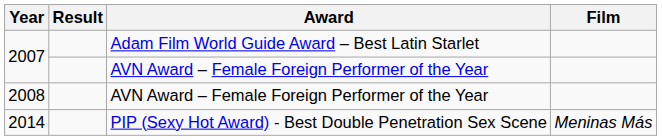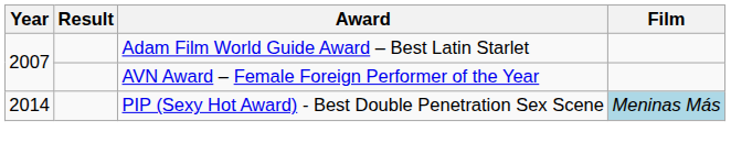 <table class="wikitable">
 <tr>
 <th>Year</th>
 <th>Result</th>
 <th>Award</th>
 <th>Film</th>
 </tr>
 <tr>
 <td rowspan="2">2007</td>
 <td></td>
 <td><a href='#'>Adam Film World Guide Award</a> – Best Latin Starlet</td>
 <td></td>
 </tr>
 <tr>
 <td></td>
 <td><a href='#'>AVN Award</a> – <a href='#'>Female Foreign Performer of the Year</a></td>
 <td></td>
 </tr>
 <tr>
-<td>2008</td>
-<td></td>
-<td>AVN Award – Female Foreign Performer of the Year</td>
-<td></td>
-</tr>
-<tr>
 <td>2014</td>
 <td></td>
 <td><a href='#'>PIP (Sexy Hot Award)</a> - Best Double Penetration Sex Scene</td>
-<td><em>Meninas Más</em></td>
+<td style="background: lightblue;"><em>Meninas Más</em></td>
 </tr>
 </table>
